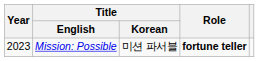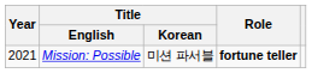 <table class="wikitable">
 <tr>
 <th rowspan="2">Year</th>
 <th colspan="2">Title</th>
 <th rowspan="2">Role</th>
 <th rowspan="2" class="unsortable"></th>
 </tr>
 <tr>
 <th>English</th>
 <th>Korean</th>
 </tr>
 <tr>
-<td>2023</td>
+<td>2021</td>
 <td><em><a href='#'>Mission: Possible</a></em></td>
 <td>미션 파서블</td>
 <td><strong>fortune teller</strong></td>
 <td></td>
 </tr>
 </table>
